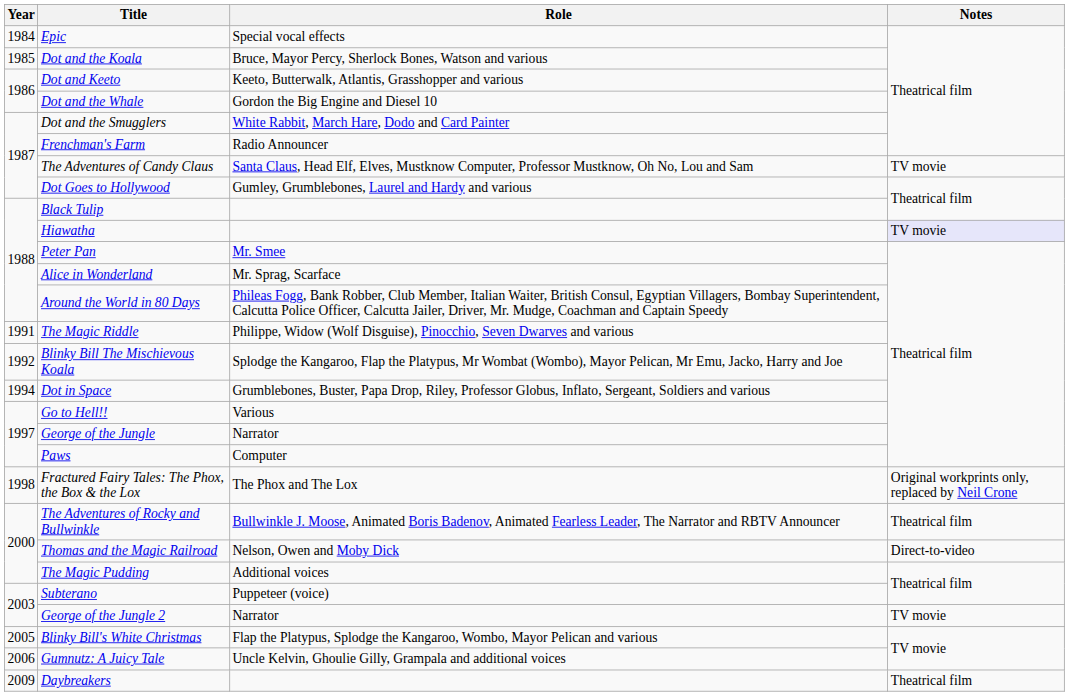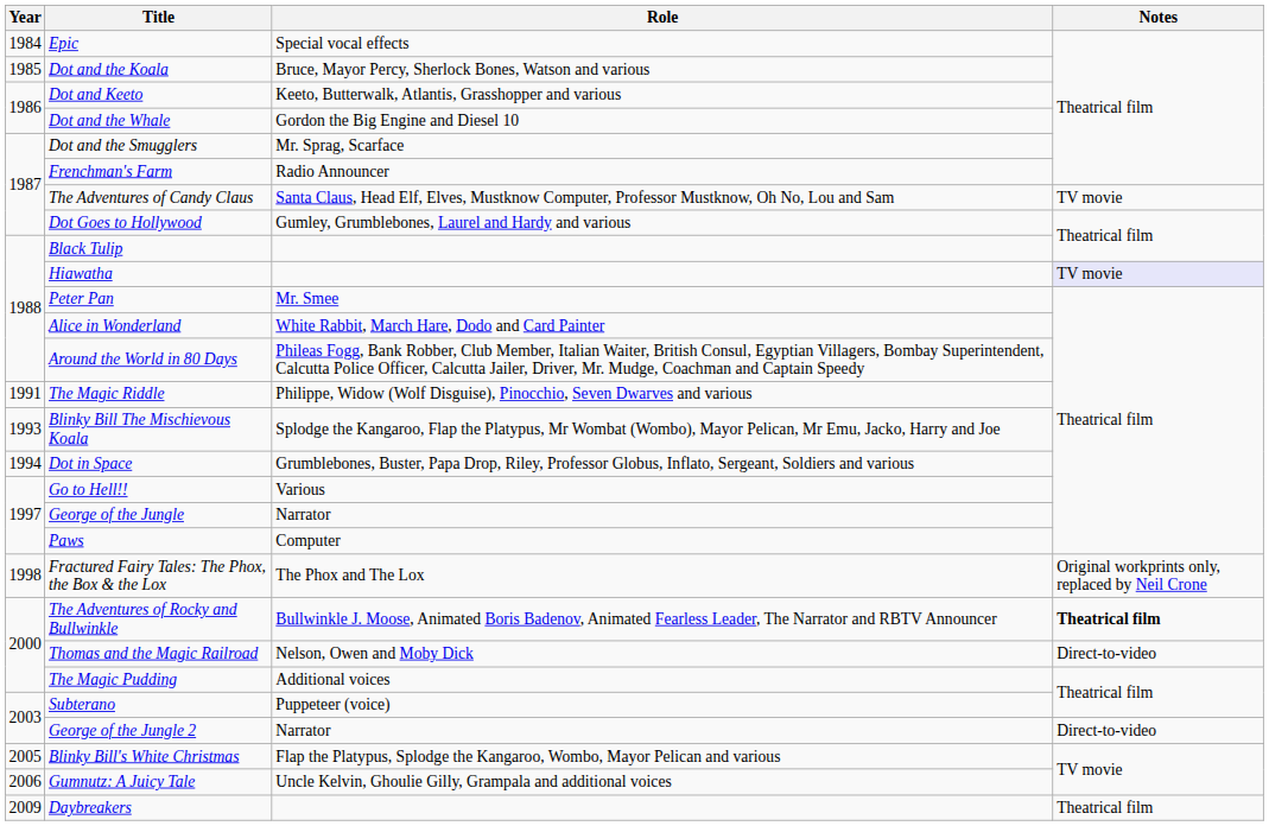 <table class="wikitable sortable plainrowheaders">
 <tr>
 <th scope="col">Year</th>
 <th scope="col">Title</th>
 <th scope="col">Role</th>
 <th scope="col" class="unsortable">Notes</th>
 </tr>
 <tr>
 <td>1984</td>
 <td><em><a href='#'>Epic</a></em></td>
 <td>Special vocal effects</td>
 <td rowspan="6">Theatrical film</td>
 </tr>
 <tr>
 <td>1985</td>
 <td><em><a href='#'>Dot and the Koala</a></em></td>
 <td>Bruce, Mayor Percy, Sherlock Bones, Watson and various</td>
 </tr>
 <tr>
 <td rowspan="2">1986</td>
 <td><em><a href='#'>Dot and Keeto</a></em></td>
 <td>Keeto, Butterwalk, Atlantis, Grasshopper and various</td>
 </tr>
 <tr>
 <td><em><a href='#'>Dot and the Whale</a></em></td>
 <td>Gordon the Big Engine and Diesel 10</td>
 </tr>
 <tr>
 <td rowspan="4">1987</td>
 <td><em>Dot and the Smugglers</em></td>
-<td><a href='#'>White Rabbit</a>, <a href='#'>March Hare</a>, <a href='#'>Dodo</a> and <a href='#'>Card Painter</a></td>
+<td>Mr. Sprag, Scarface</td>
 </tr>
 <tr>
 <td><em><a href='#'>Frenchman's Farm</a></em></td>
 <td>Radio Announcer</td>
 </tr>
 <tr>
 <td><em>The Adventures of Candy Claus</em></td>
 <td><a href='#'>Santa Claus</a>, Head Elf, Elves, Mustknow Computer, Professor Mustknow, Oh No, Lou and Sam</td>
 <td>TV movie</td>
 </tr>
 <tr>
 <td><em><a href='#'>Dot Goes to Hollywood</a></em></td>
 <td>Gumley, Grumblebones, <a href='#'>Laurel and Hardy</a> and various</td>
 <td rowspan="2">Theatrical film</td>
 </tr>
 <tr>
 <td rowspan="5">1988</td>
 <td><em><a href='#'>Black Tulip</a></em></td>
 <td></td>
 </tr>
 <tr>
 <td><em><a href='#'>Hiawatha</a></em></td>
 <td></td>
 <td style="background: lavender;">TV movie</td>
 </tr>
 <tr>
 <td><em><a href='#'>Peter Pan</a></em></td>
 <td><a href='#'>Mr. Smee</a></td>
 <td rowspan="9">Theatrical film</td>
 </tr>
 <tr>
 <td><em><a href='#'>Alice in Wonderland</a></em></td>
-<td>Mr. Sprag, Scarface</td>
+<td><a href='#'>White Rabbit</a>, <a href='#'>March Hare</a>, <a href='#'>Dodo</a> and <a href='#'>Card Painter</a></td>
 </tr>
 <tr>
 <td><em><a href='#'>Around the World in 80 Days</a></em></td>
 <td><a href='#'>Phileas Fogg</a>, Bank Robber, Club Member, Italian Waiter, British Consul, Egyptian Villagers, Bombay Superintendent, Calcutta Police Officer, Calcutta Jailer, Driver, Mr. Mudge, Coachman and Captain Speedy</td>
 </tr>
 <tr>
 <td>1991</td>
 <td><em><a href='#'>The Magic Riddle</a></em></td>
 <td>Philippe, Widow (Wolf Disguise), <a href='#'>Pinocchio</a>, <a href='#'>Seven Dwarves</a> and various</td>
 </tr>
 <tr>
-<td>1992</td>
+<td>1993</td>
 <td><em><a href='#'>Blinky Bill The Mischievous Koala</a></em></td>
 <td>Splodge the Kangaroo, Flap the Platypus, Mr Wombat (Wombo), Mayor Pelican, Mr Emu, Jacko, Harry and Joe</td>
 </tr>
 <tr>
 <td>1994</td>
 <td><em><a href='#'>Dot in Space</a></em></td>
 <td>Grumblebones, Buster, Papa Drop, Riley, Professor Globus, Inflato, Sergeant, Soldiers and various</td>
 </tr>
 <tr>
 <td rowspan="3">1997</td>
 <td><em><a href='#'>Go to Hell!!</a></em></td>
 <td>Various</td>
 </tr>
 <tr>
 <td><em><a href='#'>George of the Jungle</a></em></td>
 <td>Narrator</td>
 </tr>
 <tr>
 <td><em><a href='#'>Paws</a></em></td>
 <td>Computer</td>
 </tr>
 <tr>
 <td>1998</td>
 <td><em>Fractured Fairy Tales: The Phox, the Box & the Lox</em></td>
 <td>The Phox and The Lox</td>
 <td>Original workprints only, replaced by <a href='#'>Neil Crone</a></td>
 </tr>
 <tr>
 <td rowspan="3">2000</td>
 <td><em><a href='#'>The Adventures of Rocky and Bullwinkle</a></em></td>
 <td><a href='#'>Bullwinkle J. Moose</a>, Animated <a href='#'>Boris Badenov</a>, Animated <a href='#'>Fearless Leader</a>, The Narrator and RBTV Announcer</td>
-<td>Theatrical film</td>
+<td><strong>Theatrical film</strong></td>
 </tr>
 <tr>
 <td><em><a href='#'>Thomas and the Magic Railroad</a></em></td>
 <td>Nelson, Owen and <a href='#'>Moby Dick</a></td>
 <td>Direct-to-video</td>
 </tr>
 <tr>
 <td><em><a href='#'>The Magic Pudding</a></em></td>
 <td>Additional voices</td>
 <td rowspan="2">Theatrical film</td>
 </tr>
 <tr>
 <td rowspan="2">2003</td>
 <td><em><a href='#'>Subterano</a></em></td>
 <td>Puppeteer (voice)</td>
 </tr>
 <tr>
 <td><em><a href='#'>George of the Jungle 2</a></em></td>
 <td>Narrator</td>
-<td>TV movie</td>
+<td>Direct-to-video</td>
 </tr>
 <tr>
 <td>2005</td>
 <td><em><a href='#'>Blinky Bill's White Christmas</a></em></td>
 <td>Flap the Platypus, Splodge the Kangaroo, Wombo, Mayor Pelican and various</td>
 <td rowspan="2">TV movie</td>
 </tr>
 <tr>
 <td>2006</td>
 <td><em><a href='#'>Gumnutz: A Juicy Tale</a></em></td>
 <td>Uncle Kelvin, Ghoulie Gilly, Grampala and additional voices</td>
 </tr>
 <tr>
 <td>2009</td>
 <td><em><a href='#'>Daybreakers</a></em></td>
 <td></td>
 <td>Theatrical film</td>
 </tr>
 </table>
